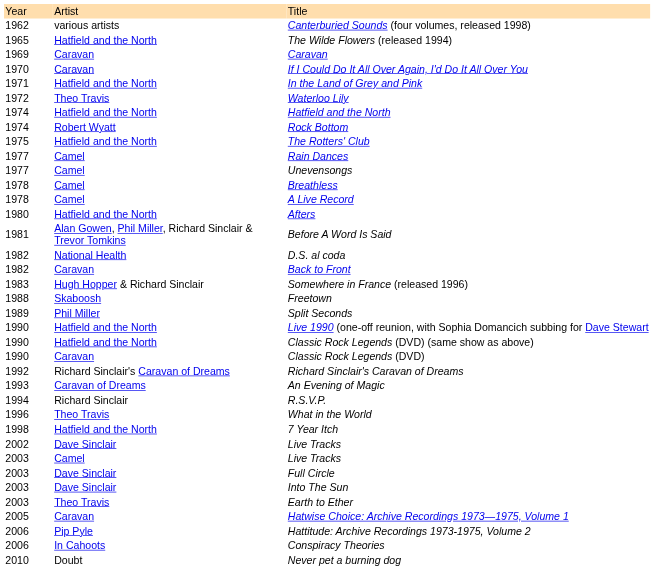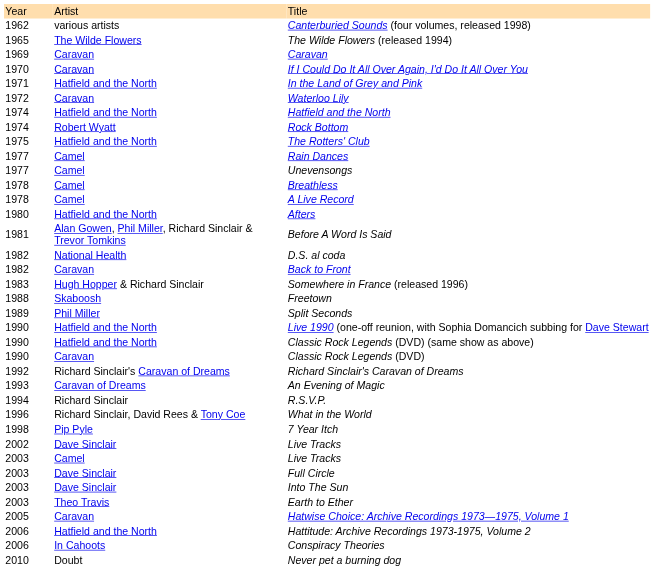 <table cellspacing="0" cellpadding="2" border="0">
 <tr style="background:#ffdead;">
 <td width=70px>Year</td>
 <td style="width:350px;">Artist</td>
 <td>Title</td>
 </tr>
 <tr>
 <td>1962</td>
 <td>various artists</td>
 <td><em><a href='#'>Canterburied Sounds</a></em> (four volumes, released 1998)</td>
 </tr>
 <tr>
 <td>1965</td>
-<td><a href='#'>Hatfield and the North</a></td>
+<td><a href='#'>The Wilde Flowers</a></td>
 <td><em>The Wilde Flowers</em> (released 1994)</td>
 </tr>
 <tr>
 <td>1969</td>
 <td><a href='#'>Caravan</a></td>
 <td><em><a href='#'>Caravan</a></em></td>
 </tr>
 <tr>
 <td>1970</td>
 <td><a href='#'>Caravan</a></td>
 <td><em><a href='#'>If I Could Do It All Over Again, I'd Do It All Over You</a></em></td>
 </tr>
 <tr>
 <td>1971</td>
 <td><a href='#'>Hatfield and the North</a></td>
 <td><em><a href='#'>In the Land of Grey and Pink</a></em></td>
 </tr>
 <tr>
 <td>1972</td>
-<td><a href='#'>Theo Travis</a></td>
+<td><a href='#'>Caravan</a></td>
 <td><em><a href='#'>Waterloo Lily</a></em></td>
 </tr>
 <tr>
 <td>1974</td>
 <td><a href='#'>Hatfield and the North</a></td>
 <td><em><a href='#'>Hatfield and the North</a></em></td>
 </tr>
 <tr>
 <td>1974</td>
 <td><a href='#'>Robert Wyatt</a></td>
 <td><em><a href='#'>Rock Bottom</a></em></td>
 </tr>
 <tr>
 <td>1975</td>
 <td><a href='#'>Hatfield and the North</a></td>
 <td><em><a href='#'>The Rotters' Club</a></em></td>
 </tr>
 <tr>
 <td>1977</td>
 <td><a href='#'>Camel</a></td>
 <td><em><a href='#'>Rain Dances</a></em></td>
 </tr>
 <tr>
 <td>1977</td>
 <td><a href='#'>Camel</a></td>
 <td><em>Unevensongs</em></td>
 </tr>
 <tr>
 <td>1978</td>
 <td><a href='#'>Camel</a></td>
 <td><em><a href='#'>Breathless</a></em></td>
 </tr>
 <tr>
 <td>1978</td>
 <td><a href='#'>Camel</a></td>
 <td><em><a href='#'>A Live Record</a></em></td>
 </tr>
 <tr>
 <td>1980</td>
 <td><a href='#'>Hatfield and the North</a></td>
 <td><em><a href='#'>Afters</a></em></td>
 </tr>
 <tr>
 <td>1981</td>
 <td><a href='#'>Alan Gowen</a>, <a href='#'>Phil Miller</a>, Richard Sinclair & <a href='#'>Trevor Tomkins</a></td>
 <td><em>Before A Word Is Said</em></td>
 </tr>
 <tr>
 <td>1982</td>
 <td><a href='#'>National Health</a></td>
 <td><em>D.S. al coda</em></td>
 </tr>
 <tr>
 <td>1982</td>
 <td><a href='#'>Caravan</a></td>
 <td><em><a href='#'>Back to Front</a></em></td>
 </tr>
 <tr>
 <td>1983</td>
 <td><a href='#'>Hugh Hopper</a> & Richard Sinclair</td>
 <td><em>Somewhere in France</em> (released 1996)</td>
 </tr>
 <tr>
 <td>1988</td>
 <td><a href='#'>Skaboosh</a></td>
 <td><em>Freetown</em></td>
 </tr>
 <tr>
 <td>1989</td>
 <td><a href='#'>Phil Miller</a></td>
 <td><em>Split Seconds</em></td>
 </tr>
 <tr>
 <td>1990</td>
 <td><a href='#'>Hatfield and the North</a></td>
 <td><em><a href='#'>Live 1990</a></em> (one-off reunion, with Sophia Domancich subbing for <a href='#'>Dave Stewart</a></td>
 </tr>
 <tr>
 <td>1990</td>
 <td><a href='#'>Hatfield and the North</a></td>
 <td><em>Classic Rock Legends</em> (DVD) (same show as above)</td>
 </tr>
 <tr>
 <td>1990</td>
 <td><a href='#'>Caravan</a></td>
 <td><em>Classic Rock Legends</em> (DVD)</td>
 </tr>
 <tr>
 <td>1992</td>
 <td>Richard Sinclair's <a href='#'>Caravan of Dreams</a></td>
 <td><em>Richard Sinclair's Caravan of Dreams</em></td>
 </tr>
 <tr>
 <td>1993</td>
 <td><a href='#'>Caravan of Dreams</a></td>
 <td><em>An Evening of Magic</em></td>
 </tr>
 <tr>
 <td>1994</td>
 <td>Richard Sinclair</td>
 <td><em>R.S.V.P.</em></td>
 </tr>
 <tr>
 <td>1996</td>
-<td><a href='#'>Theo Travis</a></td>
+<td>Richard Sinclair, David Rees & <a href='#'>Tony Coe</a></td>
 <td><em>What in the World</em></td>
 </tr>
 <tr>
 <td>1998</td>
-<td><a href='#'>Hatfield and the North</a></td>
+<td><a href='#'>Pip Pyle</a></td>
 <td><em>7 Year Itch</em></td>
 </tr>
 <tr>
 <td>2002</td>
 <td><a href='#'>Dave Sinclair</a></td>
 <td><em>Live Tracks</em></td>
 </tr>
 <tr>
 <td>2003</td>
 <td><a href='#'>Camel</a></td>
 <td><em>Live Tracks</em></td>
 </tr>
 <tr>
 <td>2003</td>
 <td><a href='#'>Dave Sinclair</a></td>
 <td><em>Full Circle</em></td>
 </tr>
 <tr>
 <td>2003</td>
 <td><a href='#'>Dave Sinclair</a></td>
 <td><em>Into The Sun</em></td>
 </tr>
 <tr>
 <td>2003</td>
 <td><a href='#'>Theo Travis</a></td>
 <td><em>Earth to Ether</em></td>
 </tr>
 <tr>
 <td>2005</td>
 <td><a href='#'>Caravan</a></td>
 <td><em><a href='#'>Hatwise Choice: Archive Recordings 1973—1975, Volume 1</a></em></td>
 </tr>
 <tr>
 <td>2006</td>
-<td><a href='#'>Pip Pyle</a></td>
+<td><a href='#'>Hatfield and the North</a></td>
 <td><em>Hattitude: Archive Recordings 1973-1975, Volume 2</em></td>
 </tr>
 <tr>
 <td>2006</td>
 <td><a href='#'>In Cahoots</a></td>
 <td><em>Conspiracy Theories</em></td>
 </tr>
 <tr>
 <td>2010</td>
 <td>Doubt</td>
 <td><em>Never pet a burning dog</em></td>
 </tr>
 </table>
